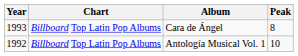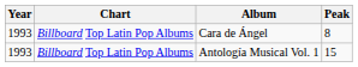 <table class="wikitable">
 <tr>
 <th>Year</th>
 <th>Chart</th>
 <th>Album</th>
 <th>Peak</th>
 </tr>
 <tr>
 <td>1993</td>
 <td><em><a href='#'>Billboard</a></em> <a href='#'>Top Latin Pop Albums</a></td>
 <td>Cara de Ángel</td>
 <td>8</td>
 </tr>
 <tr>
-<td>1992</td>
+<td>1993</td>
 <td><em><a href='#'>Billboard</a></em> <a href='#'>Top Latin Pop Albums</a></td>
 <td>Antología Musical Vol. 1</td>
-<td>10</td>
+<td>15</td>
 </tr>
 </table>
